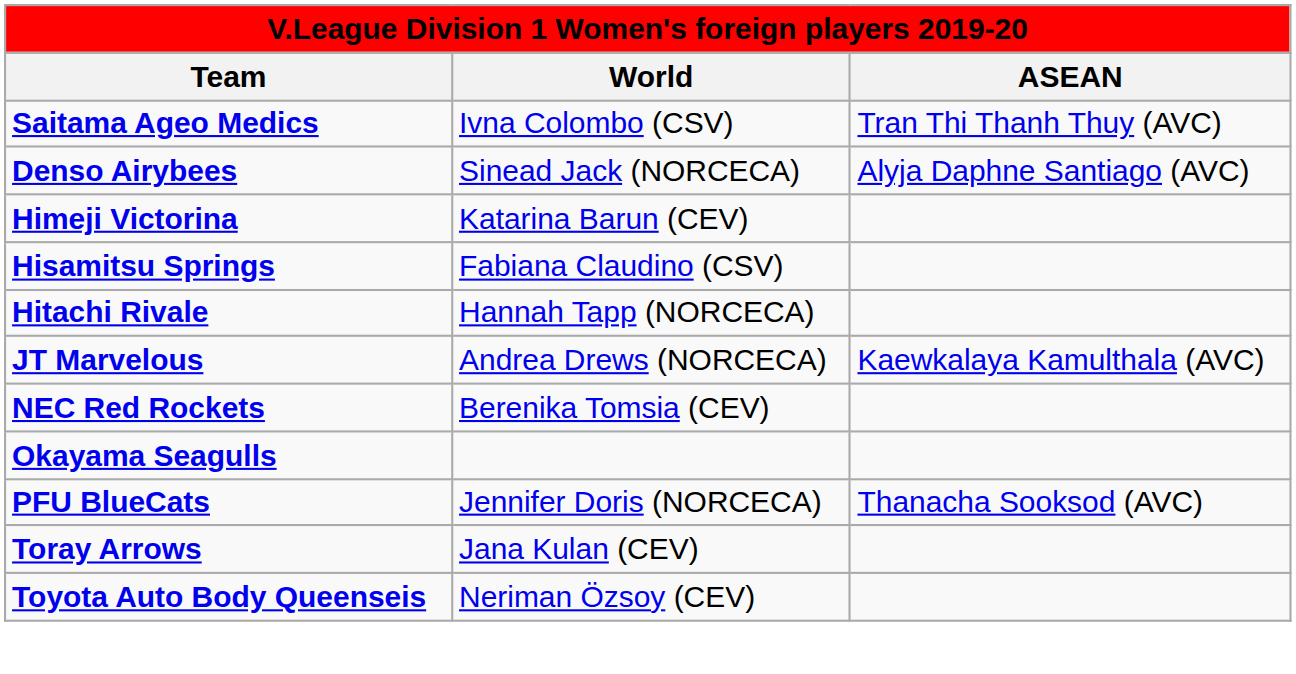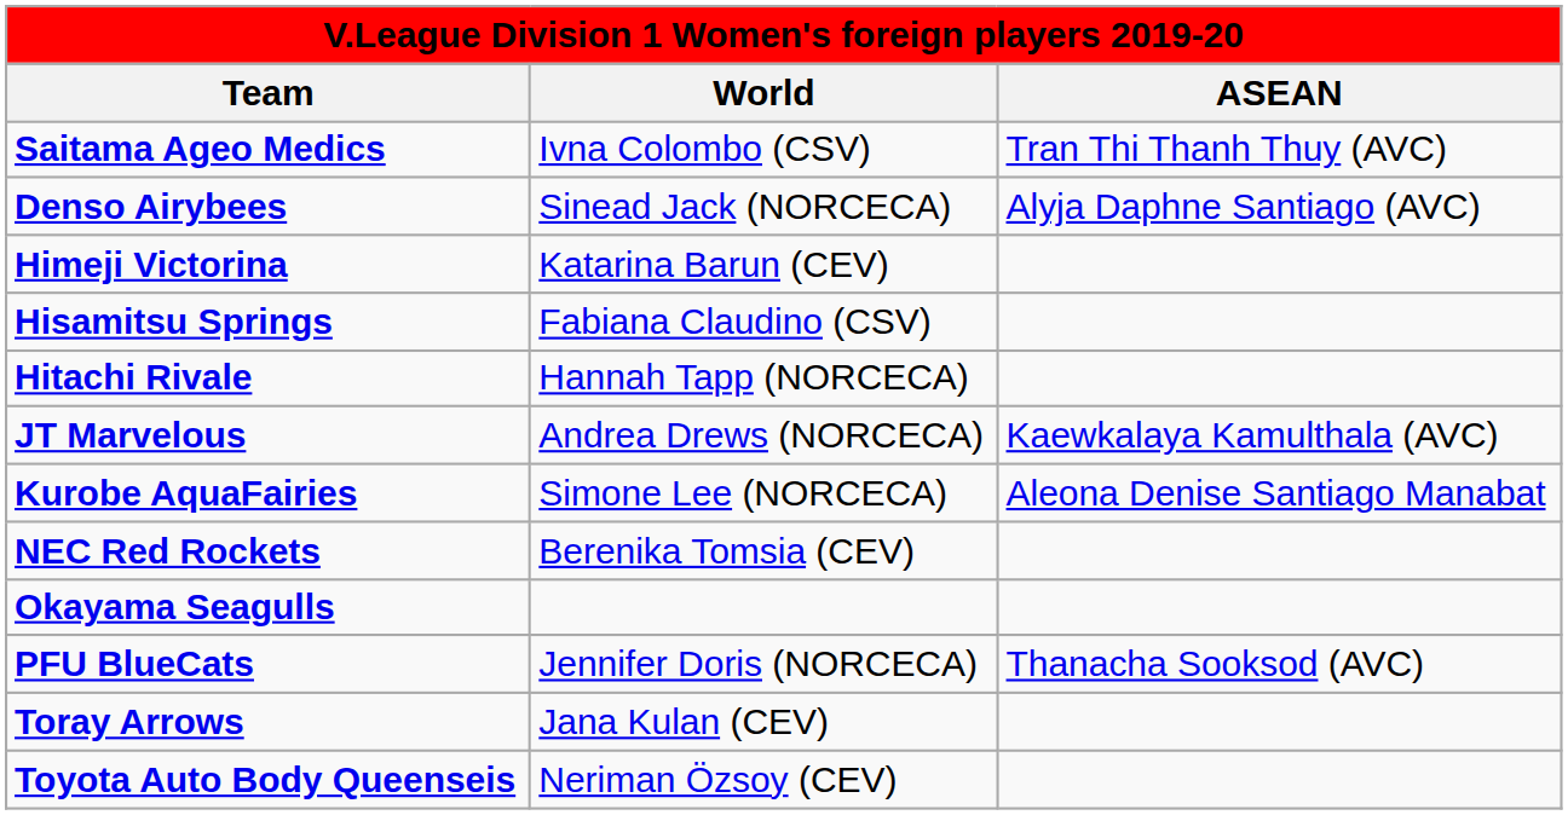 <table class="wikitable" style="font-size:90%; width: 70%; text-align:left;">
 <tr>
 <th style=background:red colspan=3><span>V.League Division 1 Women's foreign players 2019-20</span></th>
 </tr>
 <tr>
 <th>Team</th>
 <th>World</th>
 <th>ASEAN</th>
 </tr>
 <tr>
 <td><strong><a href='#'>Saitama Ageo Medics</a></strong></td>
 <td> <a href='#'>Ivna Colombo</a> (CSV)</td>
 <td> <a href='#'>Tran Thi Thanh Thuy</a> (AVC)</td>
 </tr>
 <tr>
 <td><strong><a href='#'>Denso Airybees</a></strong></td>
 <td> <a href='#'>Sinead Jack</a> (NORCECA)</td>
 <td> <a href='#'>Alyja Daphne Santiago</a> (AVC)</td>
 </tr>
 <tr>
 <td><strong><a href='#'>Himeji Victorina</a></strong></td>
 <td> <a href='#'>Katarina Barun</a> (CEV)</td>
 <td></td>
 </tr>
 <tr>
 <td><strong><a href='#'>Hisamitsu Springs</a></strong></td>
 <td> <a href='#'>Fabiana Claudino</a> (CSV)</td>
 <td></td>
 </tr>
 <tr>
 <td><strong><a href='#'>Hitachi Rivale</a></strong></td>
 <td> <a href='#'>Hannah Tapp</a> (NORCECA)</td>
 <td></td>
 </tr>
 <tr>
 <td><strong><a href='#'>JT Marvelous</a></strong></td>
 <td> <a href='#'>Andrea Drews</a> (NORCECA)</td>
 <td> <a href='#'>Kaewkalaya Kamulthala</a> (AVC)</td>
 </tr>
 <tr>
+<td><strong><a href='#'>Kurobe AquaFairies</a></strong></td>
+<td> <a href='#'>Simone Lee</a> (NORCECA)</td>
+<td> <a href='#'> Aleona Denise Santiago Manabat</a></td>
+</tr>
+<tr>
 <td><strong><a href='#'>NEC Red Rockets</a></strong></td>
 <td> <a href='#'>Berenika Tomsia</a> (CEV)</td>
 <td></td>
 </tr>
 <tr>
 <td><strong><a href='#'>Okayama Seagulls</a></strong></td>
 <td></td>
 <td></td>
 </tr>
 <tr>
 <td><strong><a href='#'>PFU BlueCats</a></strong></td>
 <td> <a href='#'>Jennifer Doris</a> (NORCECA)</td>
 <td> <a href='#'>Thanacha Sooksod</a> (AVC)</td>
 </tr>
 <tr>
 <td><strong><a href='#'>Toray Arrows</a></strong></td>
 <td> <a href='#'>Jana Kulan</a> (CEV)</td>
 <td></td>
 </tr>
 <tr>
 <td><strong><a href='#'>Toyota Auto Body Queenseis</a></strong></td>
 <td> <a href='#'>Neriman Özsoy</a> (CEV)</td>
 <td></td>
 </tr>
 </table>
